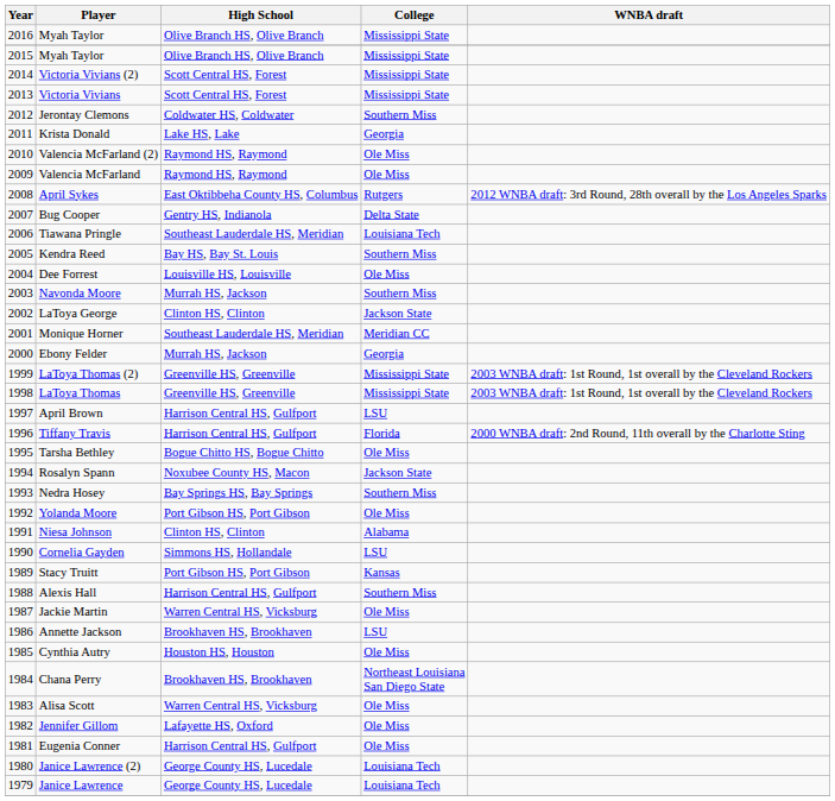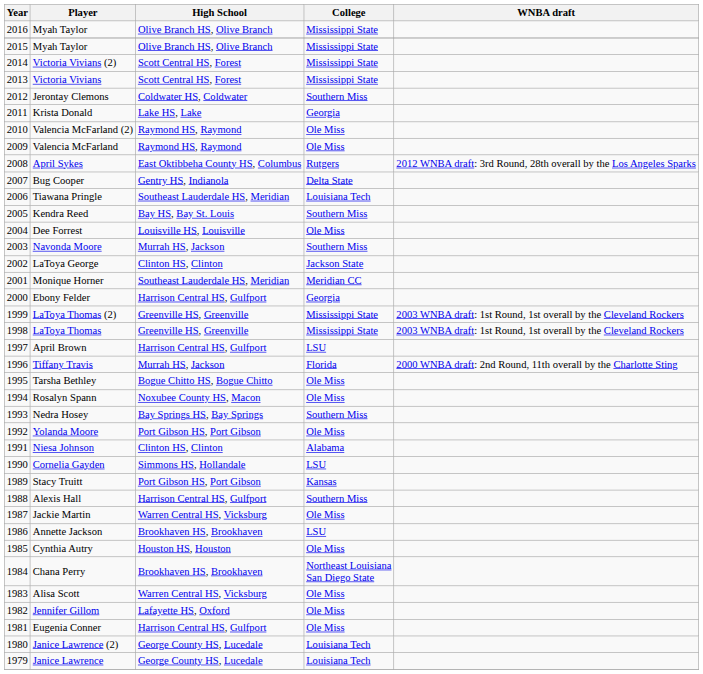 <table class="wikitable sortable">
 <tr>
 <th>Year</th>
 <th>Player</th>
 <th>High School</th>
 <th>College</th>
 <th>WNBA draft</th>
 </tr>
 <tr>
 <td>2016</td>
 <td>Myah Taylor</td>
 <td><a href='#'>Olive Branch HS</a>, <a href='#'>Olive Branch</a></td>
 <td><a href='#'>Mississippi State</a></td>
 <td></td>
 </tr>
 <tr>
 </tr>
 <tr>
 <td>2015</td>
 <td>Myah Taylor</td>
 <td><a href='#'>Olive Branch HS</a>, <a href='#'>Olive Branch</a></td>
 <td><a href='#'>Mississippi State</a></td>
 <td></td>
 </tr>
 <tr>
 <td>2014</td>
 <td><a href='#'>Victoria Vivians</a> (2)</td>
 <td><a href='#'>Scott Central HS</a>, <a href='#'>Forest</a></td>
 <td><a href='#'>Mississippi State</a></td>
 <td></td>
 </tr>
 <tr>
 <td>2013</td>
 <td><a href='#'>Victoria Vivians</a></td>
 <td><a href='#'>Scott Central HS</a>, <a href='#'>Forest</a></td>
 <td><a href='#'>Mississippi State</a></td>
 <td></td>
 </tr>
 <tr>
 <td>2012</td>
 <td>Jerontay Clemons</td>
 <td><a href='#'>Coldwater HS</a>, <a href='#'>Coldwater</a></td>
 <td><a href='#'>Southern Miss</a></td>
 <td></td>
 </tr>
 <tr>
 <td>2011</td>
 <td>Krista Donald</td>
 <td><a href='#'>Lake HS</a>, <a href='#'>Lake</a></td>
 <td><a href='#'>Georgia</a></td>
 <td></td>
 </tr>
 <tr>
 <td>2010</td>
 <td>Valencia McFarland (2)</td>
 <td><a href='#'>Raymond HS</a>, <a href='#'>Raymond</a></td>
 <td><a href='#'>Ole Miss</a></td>
 <td></td>
 </tr>
 <tr>
 <td>2009</td>
 <td>Valencia McFarland</td>
 <td><a href='#'>Raymond HS</a>, <a href='#'>Raymond</a></td>
 <td><a href='#'>Ole Miss</a></td>
 <td></td>
 </tr>
 <tr>
 <td>2008</td>
 <td><a href='#'>April Sykes</a></td>
 <td><a href='#'>East Oktibbeha County HS</a>, <a href='#'>Columbus</a></td>
 <td><a href='#'>Rutgers</a></td>
 <td><a href='#'>2012 WNBA draft</a>: 3rd Round, 28th overall by the <a href='#'>Los Angeles Sparks</a></td>
 </tr>
 <tr>
 <td>2007</td>
 <td>Bug Cooper</td>
 <td><a href='#'>Gentry HS</a>, <a href='#'>Indianola</a></td>
 <td><a href='#'>Delta State</a></td>
 <td></td>
 </tr>
 <tr>
 <td>2006</td>
 <td>Tiawana Pringle</td>
 <td><a href='#'>Southeast Lauderdale HS</a>, <a href='#'>Meridian</a></td>
 <td><a href='#'>Louisiana Tech</a></td>
 <td></td>
 </tr>
 <tr>
 <td>2005</td>
 <td>Kendra Reed</td>
 <td><a href='#'>Bay HS</a>, <a href='#'>Bay St. Louis</a></td>
 <td><a href='#'>Southern Miss</a></td>
 <td></td>
 </tr>
 <tr>
 <td>2004</td>
 <td>Dee Forrest</td>
 <td><a href='#'>Louisville HS</a>, <a href='#'>Louisville</a></td>
 <td><a href='#'>Ole Miss</a></td>
 <td></td>
 </tr>
 <tr>
 <td>2003</td>
 <td><a href='#'>Navonda Moore</a></td>
 <td><a href='#'>Murrah HS</a>, <a href='#'>Jackson</a></td>
 <td><a href='#'>Southern Miss</a></td>
 <td></td>
 </tr>
 <tr>
 <td>2002</td>
 <td>LaToya George</td>
 <td><a href='#'>Clinton HS</a>, <a href='#'>Clinton</a></td>
 <td><a href='#'>Jackson State</a></td>
 <td></td>
 </tr>
 <tr>
 <td>2001</td>
 <td>Monique Horner</td>
 <td><a href='#'>Southeast Lauderdale HS</a>, <a href='#'>Meridian</a></td>
 <td><a href='#'>Meridian CC</a></td>
 <td></td>
 </tr>
 <tr>
 <td>2000</td>
 <td>Ebony Felder</td>
-<td><a href='#'>Murrah HS</a>, <a href='#'>Jackson</a></td>
+<td><a href='#'>Harrison Central HS</a>, <a href='#'>Gulfport</a></td>
 <td><a href='#'>Georgia</a></td>
 <td></td>
 </tr>
 <tr>
 <td>1999</td>
 <td><a href='#'>LaToya Thomas</a> (2)</td>
 <td><a href='#'>Greenville HS</a>, <a href='#'>Greenville</a></td>
 <td><a href='#'>Mississippi State</a></td>
 <td><a href='#'>2003 WNBA draft</a>: 1st Round, 1st overall by the <a href='#'>Cleveland Rockers</a></td>
 </tr>
 <tr>
 <td>1998</td>
 <td><a href='#'>LaToya Thomas</a></td>
 <td><a href='#'>Greenville HS</a>, <a href='#'>Greenville</a></td>
 <td><a href='#'>Mississippi State</a></td>
 <td><a href='#'>2003 WNBA draft</a>: 1st Round, 1st overall by the <a href='#'>Cleveland Rockers</a></td>
 </tr>
 <tr>
 <td>1997</td>
 <td>April Brown</td>
 <td><a href='#'>Harrison Central HS</a>, <a href='#'>Gulfport</a></td>
 <td><a href='#'>LSU</a></td>
 <td></td>
 </tr>
 <tr>
 <td>1996</td>
 <td><a href='#'>Tiffany Travis</a></td>
-<td><a href='#'>Harrison Central HS</a>, <a href='#'>Gulfport</a></td>
+<td><a href='#'>Murrah HS</a>, <a href='#'>Jackson</a></td>
 <td><a href='#'>Florida</a></td>
 <td><a href='#'>2000 WNBA draft</a>: 2nd Round, 11th overall by the <a href='#'>Charlotte Sting</a></td>
 </tr>
 <tr>
 <td>1995</td>
 <td>Tarsha Bethley</td>
 <td><a href='#'>Bogue Chitto HS</a>, <a href='#'>Bogue Chitto</a></td>
 <td><a href='#'>Ole Miss</a></td>
 <td></td>
 </tr>
 <tr>
 <td>1994</td>
 <td>Rosalyn Spann</td>
 <td><a href='#'>Noxubee County HS</a>, <a href='#'>Macon</a></td>
-<td><a href='#'>Jackson State</a></td>
+<td><a href='#'>Ole Miss</a></td>
 <td></td>
 </tr>
 <tr>
 <td>1993</td>
 <td>Nedra Hosey</td>
 <td><a href='#'>Bay Springs HS</a>, <a href='#'>Bay Springs</a></td>
 <td><a href='#'>Southern Miss</a></td>
 <td></td>
 </tr>
 <tr>
 <td>1992</td>
 <td><a href='#'>Yolanda Moore</a></td>
 <td><a href='#'>Port Gibson HS</a>, <a href='#'>Port Gibson</a></td>
 <td><a href='#'>Ole Miss</a></td>
 <td></td>
 </tr>
 <tr>
 <td>1991</td>
 <td><a href='#'>Niesa Johnson</a></td>
 <td><a href='#'>Clinton HS</a>, <a href='#'>Clinton</a></td>
 <td><a href='#'>Alabama</a></td>
 <td></td>
 </tr>
 <tr>
 <td>1990</td>
 <td><a href='#'>Cornelia Gayden</a></td>
 <td><a href='#'>Simmons HS</a>, <a href='#'>Hollandale</a></td>
 <td><a href='#'>LSU</a></td>
 <td></td>
 </tr>
 <tr>
 <td>1989</td>
 <td>Stacy Truitt</td>
 <td><a href='#'>Port Gibson HS</a>, <a href='#'>Port Gibson</a></td>
 <td><a href='#'>Kansas</a></td>
 <td></td>
 </tr>
 <tr>
 <td>1988</td>
 <td>Alexis Hall</td>
 <td><a href='#'>Harrison Central HS</a>, <a href='#'>Gulfport</a></td>
 <td><a href='#'>Southern Miss</a></td>
 <td></td>
 </tr>
 <tr>
 <td>1987</td>
 <td>Jackie Martin</td>
 <td><a href='#'>Warren Central HS</a>, <a href='#'>Vicksburg</a></td>
 <td><a href='#'>Ole Miss</a></td>
 <td></td>
 </tr>
 <tr>
 <td>1986</td>
 <td>Annette Jackson</td>
 <td><a href='#'>Brookhaven HS</a>, <a href='#'>Brookhaven</a></td>
 <td><a href='#'>LSU</a></td>
 <td></td>
 </tr>
 <tr>
 <td>1985</td>
 <td>Cynthia Autry</td>
 <td><a href='#'>Houston HS</a>, <a href='#'>Houston</a></td>
 <td><a href='#'>Ole Miss</a></td>
 <td></td>
 </tr>
 <tr>
 <td>1984</td>
 <td>Chana Perry</td>
 <td><a href='#'>Brookhaven HS</a>, <a href='#'>Brookhaven</a></td>
 <td><a href='#'>Northeast Louisiana</a> <br> <a href='#'>San Diego State</a></td>
 <td></td>
 </tr>
 <tr>
 <td>1983</td>
 <td>Alisa Scott</td>
 <td><a href='#'>Warren Central HS</a>, <a href='#'>Vicksburg</a></td>
 <td><a href='#'>Ole Miss</a></td>
 <td></td>
 </tr>
 <tr>
 <td>1982</td>
 <td><a href='#'>Jennifer Gillom</a></td>
 <td><a href='#'>Lafayette HS</a>, <a href='#'>Oxford</a></td>
 <td><a href='#'>Ole Miss</a></td>
 <td></td>
 </tr>
 <tr>
 <td>1981</td>
 <td>Eugenia Conner</td>
 <td><a href='#'>Harrison Central HS</a>, <a href='#'>Gulfport</a></td>
 <td><a href='#'>Ole Miss</a></td>
 <td></td>
 </tr>
 <tr>
 <td>1980</td>
 <td><a href='#'>Janice Lawrence</a> (2)</td>
 <td><a href='#'>George County HS</a>, <a href='#'>Lucedale</a></td>
 <td><a href='#'>Louisiana Tech</a></td>
 <td></td>
 </tr>
 <tr>
 <td>1979</td>
 <td><a href='#'>Janice Lawrence</a></td>
 <td><a href='#'>George County HS</a>, <a href='#'>Lucedale</a></td>
 <td><a href='#'>Louisiana Tech</a></td>
 <td></td>
 </tr>
 <tr>
 </tr>
 </table>
